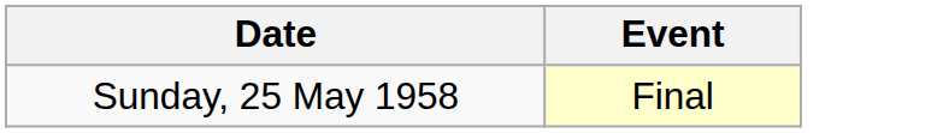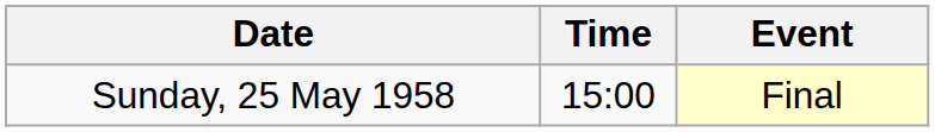 <table class = "wikitable" style="text-align:center;">
 <tr>
 <th width=220>Date</th>
+<th width=50>Time</th>
 <th width=100>Event</th>
 </tr>
 <tr>
 <td>Sunday, 25 May 1958</td>
+<td>15:00</td>
 <td bgcolor=ffffcc>Final</td>
 </tr>
 </table>
